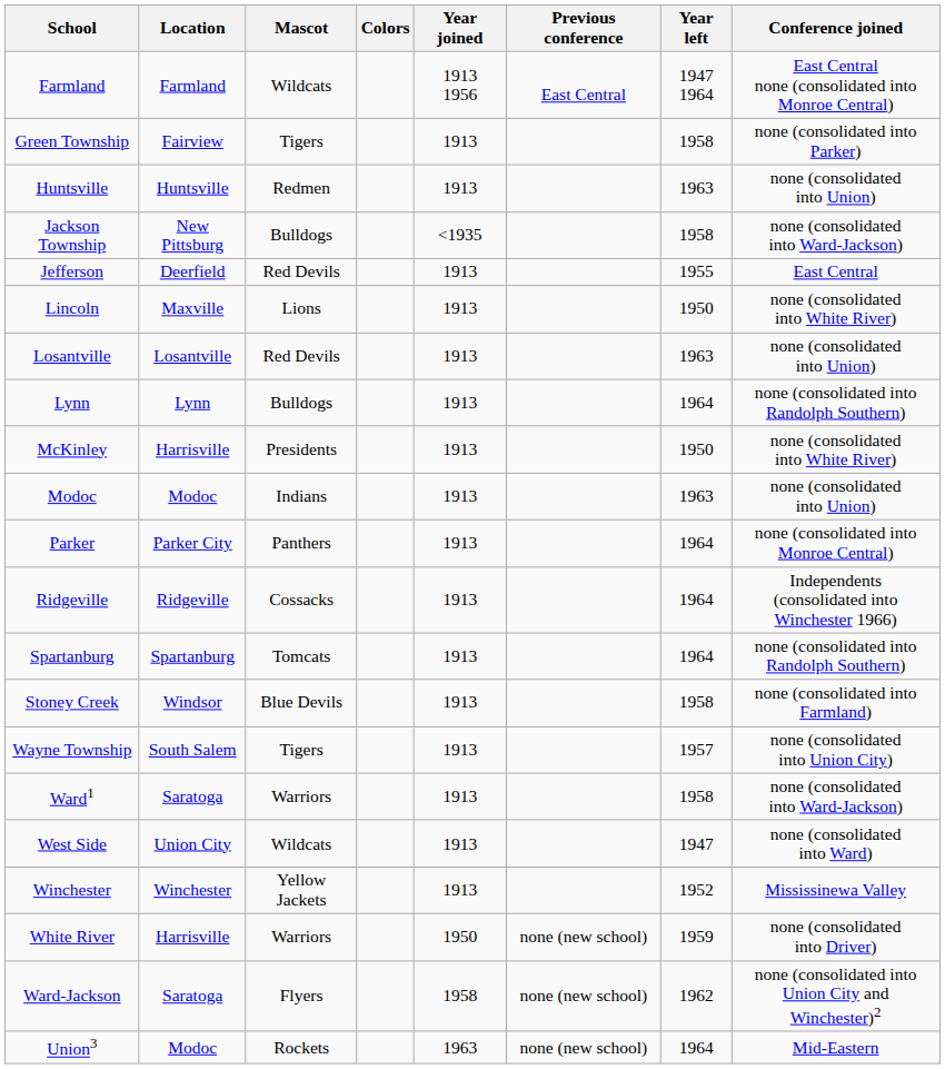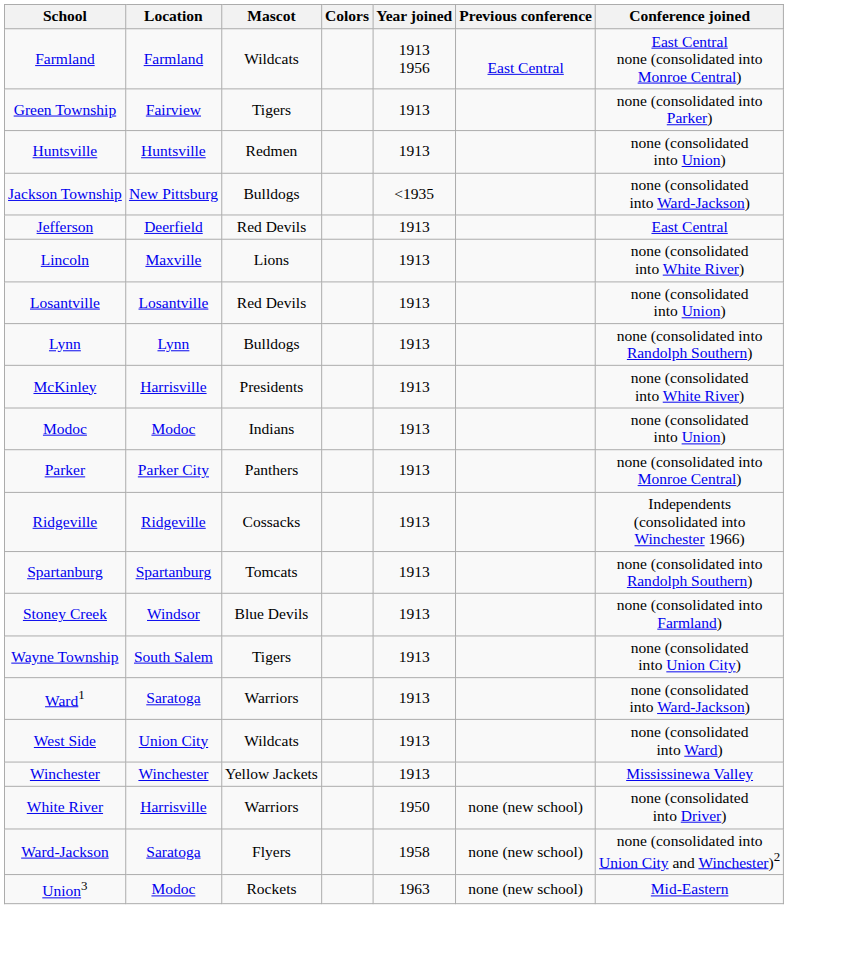 <table class="wikitable" style="text-align:center;">
 <tr>
 <th>School</th>
 <th>Location</th>
 <th>Mascot</th>
 <th>Colors</th>
 <th>Year joined</th>
 <th>Previous conference</th>
-<th>Year left</th>
 <th>Conference joined</th>
 </tr>
 <tr>
 <td><a href='#'>Farmland</a></td>
 <td><a href='#'>Farmland</a></td>
 <td>Wildcats</td>
 <td> </td>
 <td>1913<br>1956</td>
 <td><br><a href='#'>East Central</a></td>
-<td>1947<br>1964</td>
 <td><a href='#'>East Central</a><br>none (consolidated into<br><a href='#'>Monroe Central</a>)</td>
 </tr>
 <tr>
 <td><a href='#'>Green Township</a></td>
 <td><a href='#'>Fairview</a></td>
 <td>Tigers</td>
 <td> </td>
 <td>1913</td>
 <td></td>
-<td>1958</td>
 <td>none (consolidated into<br><a href='#'>Parker</a>)</td>
 </tr>
 <tr>
 <td><a href='#'>Huntsville</a></td>
 <td><a href='#'>Huntsville</a></td>
 <td>Redmen</td>
 <td> </td>
 <td>1913</td>
 <td></td>
-<td>1963</td>
 <td>none (consolidated<br>into <a href='#'>Union</a>)</td>
 </tr>
 <tr>
 <td><a href='#'>Jackson Township</a></td>
 <td><a href='#'>New Pittsburg</a></td>
 <td>Bulldogs</td>
 <td> </td>
 <td><1935</td>
 <td></td>
-<td>1958</td>
 <td>none (consolidated<br>into <a href='#'>Ward-Jackson</a>)</td>
 </tr>
 <tr>
 <td><a href='#'>Jefferson</a></td>
 <td><a href='#'>Deerfield</a></td>
 <td>Red Devils</td>
 <td> </td>
 <td>1913</td>
 <td></td>
-<td>1955</td>
 <td><a href='#'>East Central</a></td>
 </tr>
 <tr>
 <td><a href='#'>Lincoln</a></td>
 <td><a href='#'>Maxville</a></td>
 <td>Lions</td>
 <td> </td>
 <td>1913</td>
 <td></td>
-<td>1950</td>
 <td>none (consolidated<br>into <a href='#'>White River</a>)</td>
 </tr>
 <tr>
 <td><a href='#'>Losantville</a></td>
 <td><a href='#'>Losantville</a></td>
 <td>Red Devils</td>
 <td> </td>
 <td>1913</td>
 <td></td>
-<td>1963</td>
 <td>none (consolidated<br>into <a href='#'>Union</a>)</td>
 </tr>
 <tr>
 <td><a href='#'>Lynn</a></td>
 <td><a href='#'>Lynn</a></td>
 <td>Bulldogs</td>
 <td> </td>
 <td>1913</td>
 <td></td>
-<td>1964</td>
 <td>none (consolidated into<br><a href='#'>Randolph Southern</a>)</td>
 </tr>
 <tr>
 <td><a href='#'>McKinley</a></td>
 <td><a href='#'>Harrisville</a></td>
 <td>Presidents</td>
 <td>  </td>
 <td>1913</td>
 <td></td>
-<td>1950</td>
 <td>none (consolidated<br>into <a href='#'>White River</a>)</td>
 </tr>
 <tr>
 <td><a href='#'>Modoc</a></td>
 <td><a href='#'>Modoc</a></td>
 <td>Indians</td>
 <td> </td>
 <td>1913</td>
 <td></td>
-<td>1963</td>
 <td>none (consolidated<br>into <a href='#'>Union</a>)</td>
 </tr>
 <tr>
 <td><a href='#'>Parker</a></td>
 <td><a href='#'>Parker City</a></td>
 <td>Panthers</td>
 <td> </td>
 <td>1913</td>
 <td></td>
-<td>1964</td>
 <td>none (consolidated into<br><a href='#'>Monroe Central</a>)</td>
 </tr>
 <tr>
 <td><a href='#'>Ridgeville</a></td>
 <td><a href='#'>Ridgeville</a></td>
 <td>Cossacks</td>
 <td> </td>
 <td>1913</td>
 <td></td>
-<td>1964</td>
 <td>Independents<br>(consolidated into<br><a href='#'>Winchester</a> 1966)</td>
 </tr>
 <tr>
 <td><a href='#'>Spartanburg</a></td>
 <td><a href='#'>Spartanburg</a></td>
 <td>Tomcats</td>
 <td> </td>
 <td>1913</td>
 <td></td>
-<td>1964</td>
 <td>none (consolidated into<br><a href='#'>Randolph Southern</a>)</td>
 </tr>
 <tr>
 <td><a href='#'>Stoney Creek</a></td>
 <td><a href='#'>Windsor</a></td>
 <td>Blue Devils</td>
 <td> </td>
 <td>1913</td>
 <td></td>
-<td>1958</td>
 <td>none (consolidated into<br><a href='#'>Farmland</a>)</td>
 </tr>
 <tr>
 <td><a href='#'>Wayne Township</a></td>
 <td><a href='#'>South Salem</a></td>
 <td>Tigers</td>
 <td> </td>
 <td>1913</td>
 <td></td>
-<td>1957</td>
 <td>none (consolidated<br>into <a href='#'>Union City</a>)</td>
 </tr>
 <tr>
 <td><a href='#'>Ward</a><sup>1</sup></td>
 <td><a href='#'>Saratoga</a></td>
 <td>Warriors</td>
 <td> </td>
 <td>1913</td>
 <td></td>
-<td>1958</td>
 <td>none (consolidated<br>into <a href='#'>Ward-Jackson</a>)</td>
 </tr>
 <tr>
 <td><a href='#'>West Side</a></td>
 <td><a href='#'>Union City</a></td>
 <td>Wildcats</td>
 <td> </td>
 <td>1913</td>
 <td></td>
-<td>1947</td>
 <td>none (consolidated<br>into <a href='#'>Ward</a>)</td>
 </tr>
 <tr>
 <td><a href='#'>Winchester</a></td>
 <td><a href='#'>Winchester</a></td>
 <td>Yellow Jackets</td>
 <td> </td>
 <td>1913</td>
 <td></td>
-<td>1952</td>
 <td><a href='#'>Mississinewa Valley</a></td>
 </tr>
 <tr>
 <td><a href='#'>White River</a></td>
 <td><a href='#'>Harrisville</a></td>
 <td>Warriors</td>
 <td> </td>
 <td>1950</td>
 <td>none (new school)</td>
-<td>1959</td>
 <td>none (consolidated<br>into <a href='#'>Driver</a>)</td>
 </tr>
 <tr>
 <td><a href='#'>Ward-Jackson</a></td>
 <td><a href='#'>Saratoga</a></td>
 <td>Flyers</td>
 <td> </td>
 <td>1958</td>
 <td>none (new school)</td>
-<td>1962</td>
 <td>none (consolidated into<br><a href='#'>Union City</a> and <a href='#'>Winchester</a>)<sup>2</sup></td>
 </tr>
 <tr>
 <td><a href='#'>Union</a><sup>3</sup></td>
 <td><a href='#'>Modoc</a></td>
 <td>Rockets</td>
 <td>  </td>
 <td>1963</td>
 <td>none (new school)</td>
-<td>1964</td>
 <td><a href='#'>Mid-Eastern</a></td>
 </tr>
 </table>
